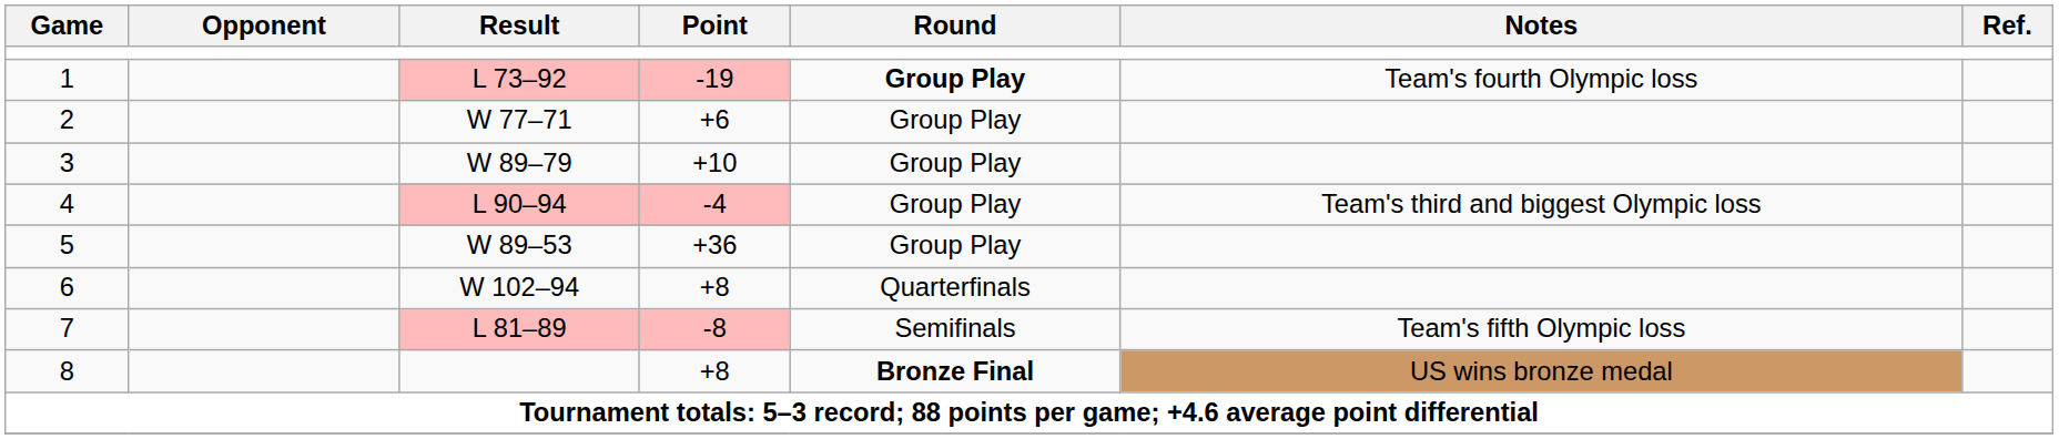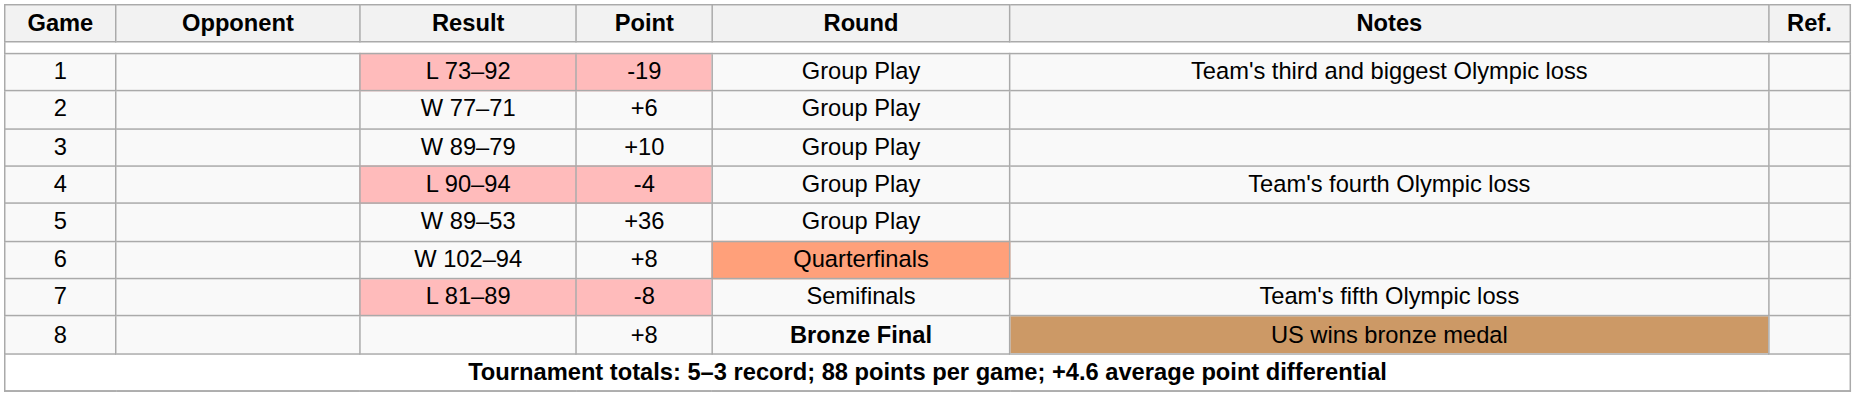 <table class="wikitable">
 <tr>
 <th width=4%>Game</th>
 <th width=9%>Opponent</th>
 <th width=8%>Result</th>
 <th width=5%>Point <br> </th>
 <th width=11%>Round</th>
 <th width=28%>Notes</th>
 <th width=3%>Ref.</th>
 </tr>
 <tr>
 <td colspan="7"  style="text-align:center; background:white;"></td>
 </tr>
 <tr>
 <td align=center>1</td>
 <td align=center></td>
 <td style="text-align:center; background:#fbb;">L 73–92</td>
 <td style="text-align:center; background:#fbb;">-19</td>
-<td align=center><strong>Group Play</strong></td>
-<td align=center>Team's fourth Olympic loss</td>
+<td align=center>Group Play</td>
+<td align=center>Team's third and biggest Olympic loss</td>
 <td align=center></td>
 </tr>
 <tr>
 <td align=center>2</td>
 <td align=center></td>
 <td align=center>W 77–71</td>
 <td align=center>+6</td>
 <td align=center>Group Play</td>
 <td align=center></td>
 <td align=center></td>
 </tr>
 <tr>
 <td align=center>3</td>
 <td align=center></td>
 <td align=center>W 89–79</td>
 <td align=center>+10</td>
 <td align=center>Group Play</td>
 <td align=center></td>
 <td align=center></td>
 </tr>
 <tr>
 <td align=center>4</td>
 <td align=center></td>
 <td style="text-align:center; background:#fbb;">L 90–94</td>
 <td style="text-align:center; background:#fbb;">-4</td>
 <td align=center>Group Play</td>
-<td align=center>Team's third and biggest Olympic loss</td>
+<td align=center>Team's fourth Olympic loss</td>
 <td align=center></td>
 </tr>
 <tr>
 <td align=center>5</td>
 <td align=center></td>
 <td align=center>W 89–53</td>
 <td align=center>+36</td>
 <td align=center>Group Play</td>
 <td align=center></td>
 <td align=center></td>
 </tr>
 <tr>
 <td align=center>6</td>
 <td align=center></td>
 <td align=center>W 102–94</td>
 <td align=center>+8</td>
-<td align=center>Quarterfinals</td>
+<td align=center style="background: lightsalmon;">Quarterfinals</td>
 <td align=center></td>
 <td align=center></td>
 </tr>
 <tr>
 <td align=center>7</td>
 <td align=center></td>
 <td style="text-align:center; background:#fbb;">L 81–89</td>
 <td style="text-align:center; background:#fbb;">-8</td>
 <td align=center>Semifinals</td>
 <td align=center>Team's fifth Olympic loss</td>
 <td align=center></td>
 </tr>
 <tr>
 <td align=center>8</td>
 <td align=center></td>
 <td align=center></td>
 <td align=center>+8</td>
 <td align=center><strong>Bronze Final</strong></td>
 <td style="text-align:center; background:#c96;">US wins bronze medal</td>
 <td align=center></td>
 </tr>
 <tr>
 <td colspan="7"  style="text-align:center; background:white;"><span><strong>Tournament totals: 5–3 record; 88 points per game; +4.6 average point differential</strong></span></td>
 </tr>
 <tr>
 </tr>
 </table>
